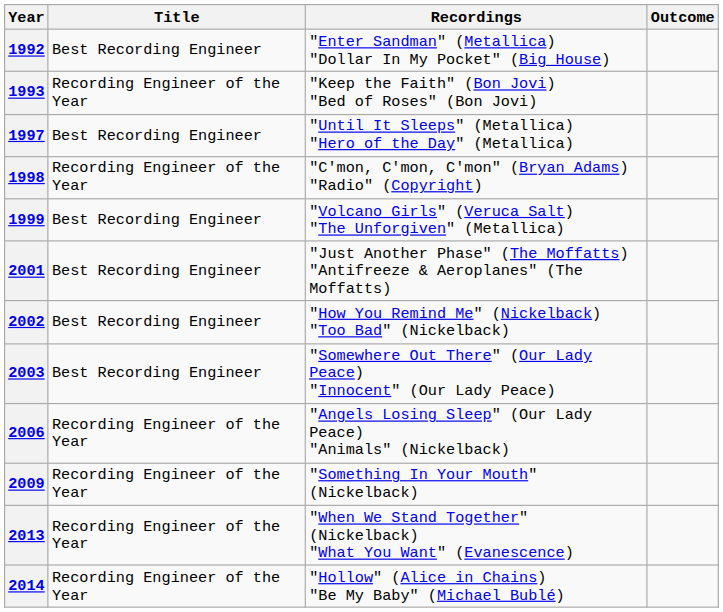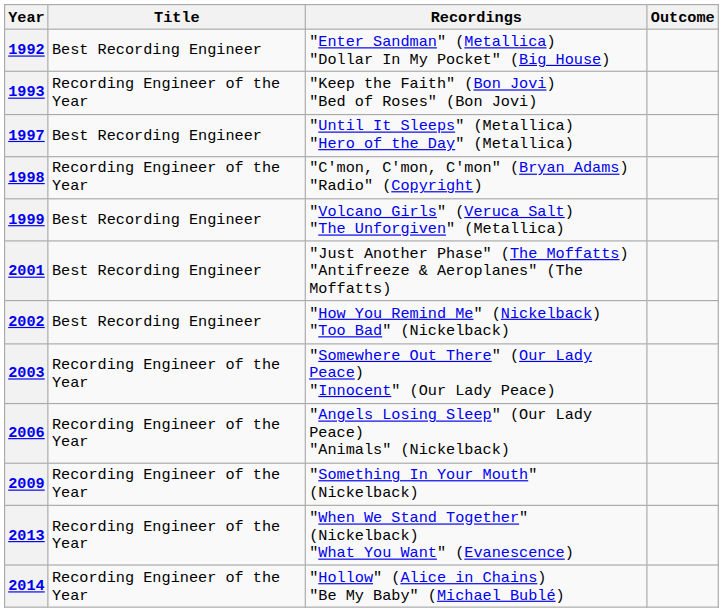 <table class="wikitable">
 <tr>
 <th>Year</th>
 <th>Title</th>
 <th>Recordings</th>
 <th>Outcome</th>
 </tr>
 <tr>
 <th><a href='#'>1992</a></th>
 <td>Best Recording Engineer</td>
 <td>"<a href='#'>Enter Sandman</a>" (<a href='#'>Metallica</a>) <br> "Dollar In My Pocket" (<a href='#'>Big House</a>)</td>
 <td></td>
 </tr>
 <tr>
 <th><a href='#'>1993</a></th>
 <td>Recording Engineer of the Year</td>
 <td>"Keep the Faith" (<a href='#'>Bon Jovi</a>) <br> "Bed of Roses" (Bon Jovi)</td>
 <td></td>
 </tr>
 <tr>
 <th><a href='#'>1997</a></th>
 <td>Best Recording Engineer</td>
 <td>"<a href='#'>Until It Sleeps</a>" (Metallica) <br> "<a href='#'>Hero of the Day</a>" (Metallica)</td>
 <td></td>
 </tr>
 <tr>
 <th><a href='#'>1998</a></th>
 <td>Recording Engineer of the Year</td>
 <td>"C'mon, C'mon, C'mon" (<a href='#'>Bryan Adams</a>) <br> "Radio" (<a href='#'>Copyright</a>)</td>
 <td></td>
 </tr>
 <tr>
 <th><a href='#'>1999</a></th>
 <td>Best Recording Engineer</td>
 <td>"<a href='#'>Volcano Girls</a>" (<a href='#'>Veruca Salt</a>) <br> "<a href='#'>The Unforgiven</a>" (Metallica)</td>
 <td></td>
 </tr>
 <tr>
 <th><a href='#'>2001</a></th>
 <td>Best Recording Engineer</td>
 <td>"Just Another Phase" (<a href='#'>The Moffatts</a>) <br> "Antifreeze & Aeroplanes" (The Moffatts)</td>
 <td></td>
 </tr>
 <tr>
 <th><a href='#'>2002</a></th>
 <td>Best Recording Engineer</td>
 <td>"<a href='#'>How You Remind Me</a>" (<a href='#'>Nickelback</a>) <br> "<a href='#'>Too Bad</a>" (Nickelback)</td>
 <td></td>
 </tr>
 <tr>
 <th><a href='#'>2003</a></th>
-<td>Best Recording Engineer</td>
+<td>Recording Engineer of the Year</td>
 <td>"<a href='#'>Somewhere Out There</a>" (<a href='#'>Our Lady Peace</a>) <br> "<a href='#'>Innocent</a>" (Our Lady Peace)</td>
 <td></td>
 </tr>
 <tr>
 <th><a href='#'>2006</a></th>
 <td>Recording Engineer of the Year</td>
 <td>"<a href='#'>Angels Losing Sleep</a>" (Our Lady Peace) <br> "Animals" (Nickelback)</td>
 <td></td>
 </tr>
 <tr>
 <th><a href='#'>2009</a></th>
 <td>Recording Engineer of the Year</td>
 <td>"<a href='#'>Something In Your Mouth</a>" (Nickelback)</td>
 <td></td>
 </tr>
 <tr>
 <th><a href='#'>2013</a></th>
 <td>Recording Engineer of the Year</td>
 <td>"<a href='#'>When We Stand Together</a>" (Nickelback) <br> "<a href='#'>What You Want</a>" (<a href='#'>Evanescence</a>)</td>
 <td></td>
 </tr>
 <tr>
 <th><a href='#'>2014</a></th>
 <td>Recording Engineer of the Year</td>
 <td>"<a href='#'>Hollow</a>" (<a href='#'>Alice in Chains</a>) <br> "Be My Baby" (<a href='#'>Michael Bublé</a>)</td>
 <td></td>
 </tr>
 </table>
